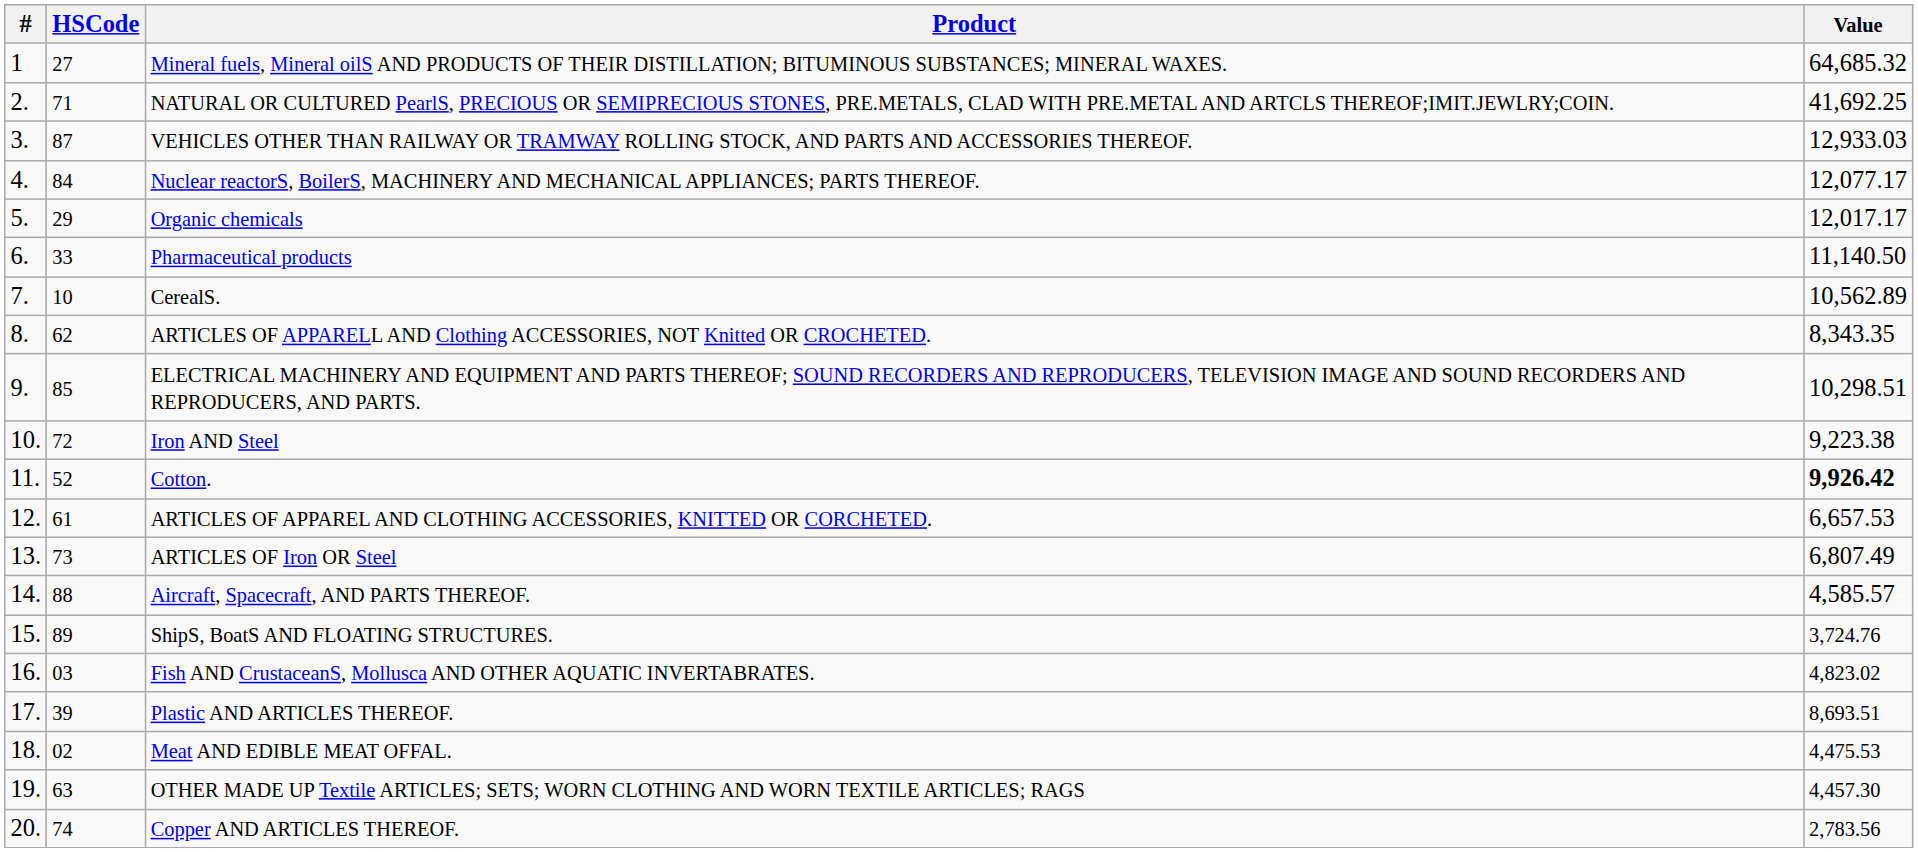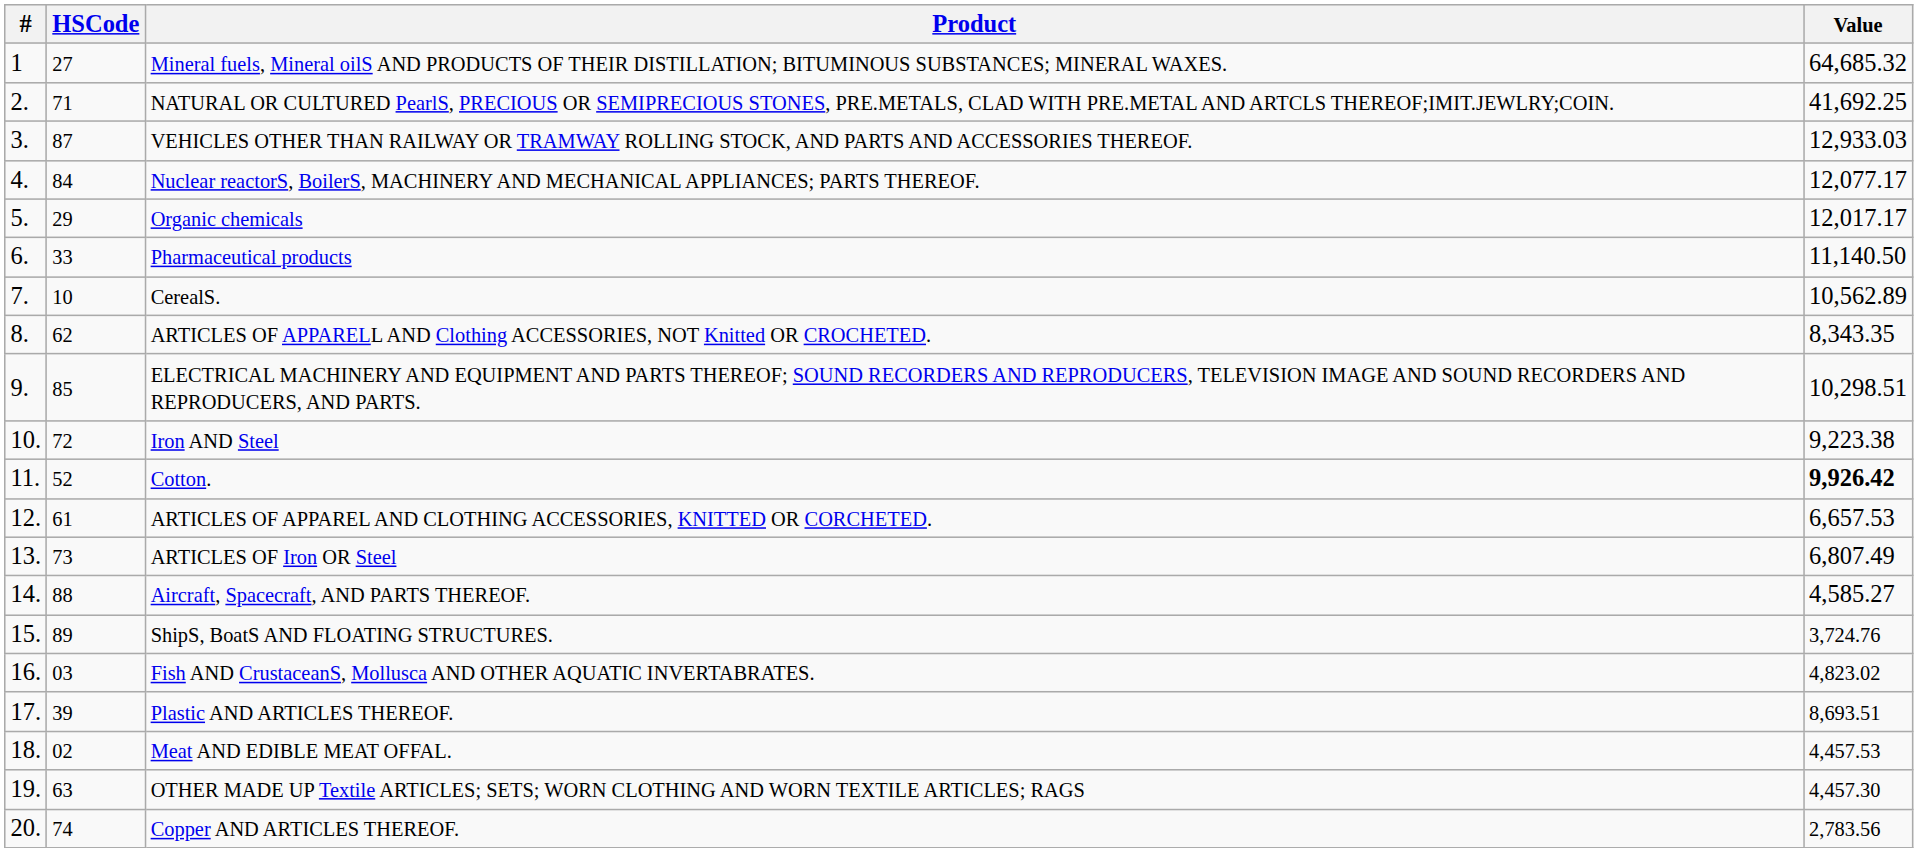 <table class="wikitable">
 <tr>
 <th>#</th>
 <th><a href='#'>HSCode</a></th>
 <th><a href='#'>Product</a></th>
 <th><small>Value</small></th>
 </tr>
 <tr>
 <td>1</td>
 <td><small>27</small></td>
 <td><small><a href='#'>Mineral fuels</a>, <a href='#'>Mineral oilS</a> AND PRODUCTS OF THEIR DISTILLATION; BITUMINOUS SUBSTANCES; MINERAL WAXES.  </small></td>
 <td>64,685.32</td>
 </tr>
 <tr>
 <td>2.</td>
 <td><small>71</small></td>
 <td><small>NATURAL OR CULTURED <a href='#'>PearlS</a>, <a href='#'>PRECIOUS</a> OR <a href='#'>SEMIPRECIOUS STONES</a>, PRE.METALS, CLAD WITH PRE.METAL AND ARTCLS THEREOF;IMIT.JEWLRY;COIN.  </small></td>
 <td>41,692.25</td>
 </tr>
 <tr>
 <td>3.</td>
 <td><small>87</small></td>
 <td><small>VEHICLES OTHER THAN RAILWAY OR <a href='#'>TRAMWAY</a> ROLLING STOCK, AND PARTS AND ACCESSORIES THEREOF.  </small></td>
 <td>12,933.03</td>
 </tr>
 <tr>
 <td>4.</td>
 <td><small>84</small></td>
 <td><small><a href='#'>Nuclear reactorS</a>, <a href='#'>BoilerS</a>, MACHINERY AND MECHANICAL APPLIANCES; PARTS THEREOF.  </small></td>
 <td>12,077.17</td>
 </tr>
 <tr>
 <td>5.</td>
 <td><small>29</small></td>
 <td><small><a href='#'>Organic chemicals</a>  </small></td>
 <td>12,017.17</td>
 </tr>
 <tr>
 <td>6.</td>
 <td><small>33</small></td>
 <td><small><a href='#'>Pharmaceutical products</a>  </small></td>
 <td>11,140.50</td>
 </tr>
 <tr>
 <td>7.</td>
 <td><small>10</small></td>
 <td><small>CerealS. </small></td>
 <td>10,562.89</td>
 </tr>
 <tr>
 <td>8.</td>
 <td><small>62</small></td>
 <td><small>ARTICLES OF <a href='#'>APPAREL</a>L AND <a href='#'>Clothing</a> ACCESSORIES, NOT <a href='#'>Knitted</a> OR <a href='#'>CROCHETED</a>.  </small></td>
 <td>8,343.35</td>
 </tr>
 <tr>
 <td>9.</td>
 <td><small>85</small></td>
 <td><small>ELECTRICAL MACHINERY AND EQUIPMENT AND PARTS THEREOF; <a href='#'>SOUND RECORDERS AND REPRODUCERS</a>, TELEVISION IMAGE AND SOUND RECORDERS AND REPRODUCERS, AND PARTS.  </small></td>
 <td>10,298.51</td>
 </tr>
 <tr>
 <td>10.</td>
 <td><small>72</small></td>
 <td><small><a href='#'>Iron</a> AND <a href='#'>Steel</a>  </small></td>
 <td>9,223.38</td>
 </tr>
 <tr>
 <td>11.</td>
 <td><small>52</small></td>
 <td><small><a href='#'>Cotton</a>. </small></td>
 <td><strong>9,926.42</strong></td>
 </tr>
 <tr>
 <td>12.</td>
 <td><small>61</small></td>
 <td><small>ARTICLES OF APPAREL AND CLOTHING ACCESSORIES, <a href='#'>KNITTED</a> OR <a href='#'>CORCHETED</a>.  </small></td>
 <td>6,657.53</td>
 </tr>
 <tr>
 <td>13.</td>
 <td><small>73</small></td>
 <td><small>ARTICLES OF <a href='#'>Iron</a> OR <a href='#'>Steel</a>  </small></td>
 <td>6,807.49</td>
 </tr>
 <tr>
 <td>14.</td>
 <td><small>88</small></td>
 <td><small><a href='#'>Aircraft</a>, <a href='#'>Spacecraft</a>, AND PARTS THEREOF.  </small></td>
-<td>4,585.57</td>
+<td>4,585.27</td>
 </tr>
 <tr>
 <td>15.</td>
 <td><small>89</small></td>
 <td><small>ShipS, BoatS AND FLOATING STRUCTURES.  </small></td>
 <td><small>3,724.76</small></td>
 </tr>
 <tr>
 <td>16.</td>
 <td><small>03</small></td>
 <td><small><a href='#'>Fish</a> AND <a href='#'>CrustaceanS</a>, <a href='#'>Mollusca</a> AND OTHER AQUATIC INVERTABRATES.  </small></td>
 <td><small>4,823.02</small></td>
 </tr>
 <tr>
 <td>17.</td>
 <td><small>39</small></td>
 <td><small><a href='#'>Plastic</a> AND ARTICLES THEREOF.  </small></td>
 <td><small>8,693.51</small></td>
 </tr>
 <tr>
 <td>18.</td>
 <td><small>02</small></td>
 <td><small><a href='#'>Meat</a> AND EDIBLE MEAT OFFAL.  </small></td>
-<td><small>4,475.53</small></td>
+<td><small>4,457.53</small></td>
 </tr>
 <tr>
 <td>19.</td>
 <td><small>63</small></td>
 <td><small>OTHER MADE UP <a href='#'>Textile</a> ARTICLES; SETS; WORN CLOTHING AND WORN TEXTILE ARTICLES; RAGS   </small></td>
 <td><small>4,457.30</small></td>
 </tr>
 <tr>
 <td>20.</td>
 <td><small>74</small></td>
 <td><small><a href='#'>Copper</a> AND ARTICLES THEREOF.  </small></td>
 <td><small>2,783.56</small></td>
 </tr>
 </table>
